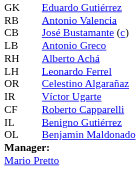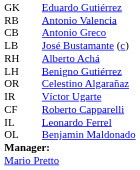 <table cellspacing="0" cellpadding="0" style="font-size:90%; margin:auto;">
 <tr>
 <th width=25></th>
 <th width=25></th>
 </tr>
 <tr>
 <td>GK</td>
 <td></td>
 <td><a href='#'>Eduardo Gutiérrez</a></td>
 </tr>
 <tr>
 <td>RB</td>
 <td></td>
 <td><a href='#'>Antonio Valencia</a></td>
 </tr>
 <tr>
 <td>CB</td>
 <td></td>
-<td><a href='#'>José Bustamante</a> (<a href='#'>c</a>)</td>
+<td><a href='#'>Antonio Greco</a></td>
 </tr>
 <tr>
 <td>LB</td>
 <td></td>
-<td><a href='#'>Antonio Greco</a></td>
+<td><a href='#'>José Bustamante</a> (<a href='#'>c</a>)</td>
 </tr>
 <tr>
 <td>RH</td>
 <td></td>
 <td><a href='#'>Alberto Achá</a></td>
 </tr>
 <tr>
 <td>LH</td>
 <td></td>
-<td><a href='#'>Leonardo Ferrel</a></td>
+<td><a href='#'>Benigno Gutiérrez</a></td>
 </tr>
 <tr>
 <td>OR</td>
 <td></td>
 <td><a href='#'>Celestino Algarañaz</a></td>
 </tr>
 <tr>
 <td>IR</td>
 <td></td>
 <td><a href='#'>Víctor Ugarte</a></td>
 </tr>
 <tr>
 <td>CF</td>
 <td></td>
 <td><a href='#'>Roberto Capparelli</a></td>
 </tr>
 <tr>
 <td>IL</td>
 <td></td>
-<td><a href='#'>Benigno Gutiérrez</a></td>
+<td><a href='#'>Leonardo Ferrel</a></td>
 </tr>
 <tr>
 <td>OL</td>
 <td></td>
 <td><a href='#'>Benjamin Maldonado</a></td>
 </tr>
 <tr>
 <td colspan=3><strong>Manager:</strong></td>
 </tr>
 <tr>
 <td colspan=4> <a href='#'>Mario Pretto</a></td>
 </tr>
 </table>
